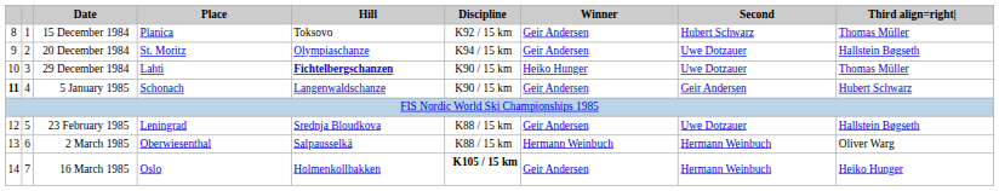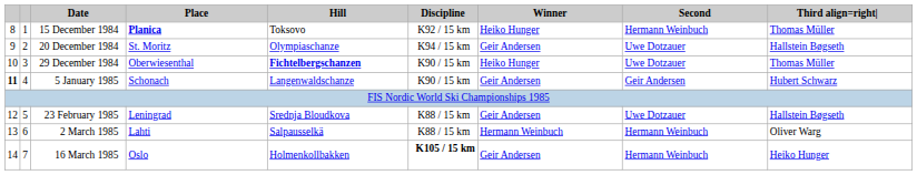 <table class="wikitable plainrowheaders" style="background:#fff; font-size:86%; line-height:16px; border:grey solid 1px; border-collapse:collapse;">
 <tr style="background:#ccc; text-align:center;">
 <th scope="col" style="background:#ccc; width=20 px;"></th>
 <th scope="col" style="background:#ccc; width=30 px;"></th>
 <th scope="col" style="background:#ccc; width:120px;">Date</th>
 <th scope="col" style="background:#ccc; width:180px;">Place</th>
 <th scope="col" style="background:#ccc; width:180px;">Hill</th>
 <th scope="col" style="background:#ccc; width:85px;">Discipline</th>
 <th scope="col" style="background:#ccc; width:185px;">Winner</th>
 <th scope="col" style="background:#ccc; width:185px;">Second</th>
 <th scope="col" style="background:#ccc; width:185px;">Third align=right|  </th>
 </tr>
 <tr>
 <td align=center>8</td>
 <td align=center>1</td>
 <td align=right>15 December 1984  </td>
-<td> <a href='#'>Planica</a></td>
+<td><strong> <a href='#'>Planica</a></strong></td>
 <td>Toksovo</td>
 <td align=right>K92 / 15 km  </td>
-<td> <a href='#'>Geir Andersen</a></td>
-<td> <a href='#'>Hubert Schwarz</a></td>
+<td> <a href='#'>Heiko Hunger</a></td>
+<td> <a href='#'>Hermann Weinbuch</a></td>
 <td> <a href='#'>Thomas Müller</a></td>
 </tr>
 <tr>
 <td align=center>9</td>
 <td align=center>2</td>
 <td align=right>20 December 1984  </td>
 <td> <a href='#'>St. Moritz</a></td>
 <td><a href='#'>Olympiaschanze</a></td>
 <td align=right>K94 / 15 km  </td>
 <td> <a href='#'>Geir Andersen</a></td>
 <td> <a href='#'>Uwe Dotzauer</a></td>
 <td> <a href='#'>Hallstein Bøgseth</a></td>
 </tr>
 <tr>
 <td align=center>10</td>
 <td align=center>3</td>
 <td align=right>29 December 1984  </td>
-<td> <a href='#'>Lahti</a></td>
+<td> <a href='#'>Oberwiesenthal</a></td>
 <td><strong><a href='#'>Fichtelbergschanzen</a></strong></td>
 <td align=right>K90 / 15 km  </td>
 <td> <a href='#'>Heiko Hunger</a></td>
 <td> <a href='#'>Uwe Dotzauer</a></td>
 <td> <a href='#'>Thomas Müller</a></td>
 </tr>
 <tr>
 <td align=center><strong>11</strong></td>
 <td align=center>4</td>
 <td align=right>5 January 1985  </td>
 <td> <a href='#'>Schonach</a></td>
 <td><a href='#'>Langenwaldschanze</a></td>
 <td align=right>K90 / 15 km  </td>
 <td> <a href='#'>Geir Andersen</a></td>
 <td> <a href='#'>Geir Andersen</a></td>
 <td> <a href='#'>Hubert Schwarz</a></td>
 </tr>
 <tr bgcolor=#BCD4E6>
 <td colspan=9 align=center><a href='#'>FIS Nordic World Ski Championships 1985</a></td>
 </tr>
 <tr>
 <td align=center>12</td>
 <td align=center>5</td>
 <td align=right>23 February 1985  </td>
 <td> <a href='#'>Leningrad</a></td>
 <td><a href='#'>Srednja Bloudkova</a></td>
 <td align=right>K88 / 15 km  </td>
 <td> <a href='#'>Geir Andersen</a></td>
 <td> <a href='#'>Uwe Dotzauer</a></td>
 <td> <a href='#'>Hallstein Bøgseth</a></td>
 </tr>
 <tr>
 <td align=center>13</td>
 <td align=center>6</td>
 <td align=right>2 March 1985  </td>
-<td> <a href='#'>Oberwiesenthal</a></td>
+<td> <a href='#'>Lahti</a></td>
 <td><a href='#'>Salpausselkä</a></td>
 <td align=right>K88 / 15 km  </td>
 <td> <a href='#'>Hermann Weinbuch</a></td>
 <td> <a href='#'>Hermann Weinbuch</a></td>
 <td> Oliver Warg</td>
 </tr>
 <tr>
 <td align=center>14</td>
 <td align=center>7</td>
 <td align=right>16 March 1985  </td>
 <td> <a href='#'>Oslo</a></td>
 <td><a href='#'>Holmenkollbakken</a></td>
 <td align=right><strong>K105 / 15 km  </strong></td>
 <td> <a href='#'>Geir Andersen</a></td>
 <td> <a href='#'>Hermann Weinbuch</a></td>
 <td> <a href='#'>Heiko Hunger</a></td>
 </tr>
 </table>
